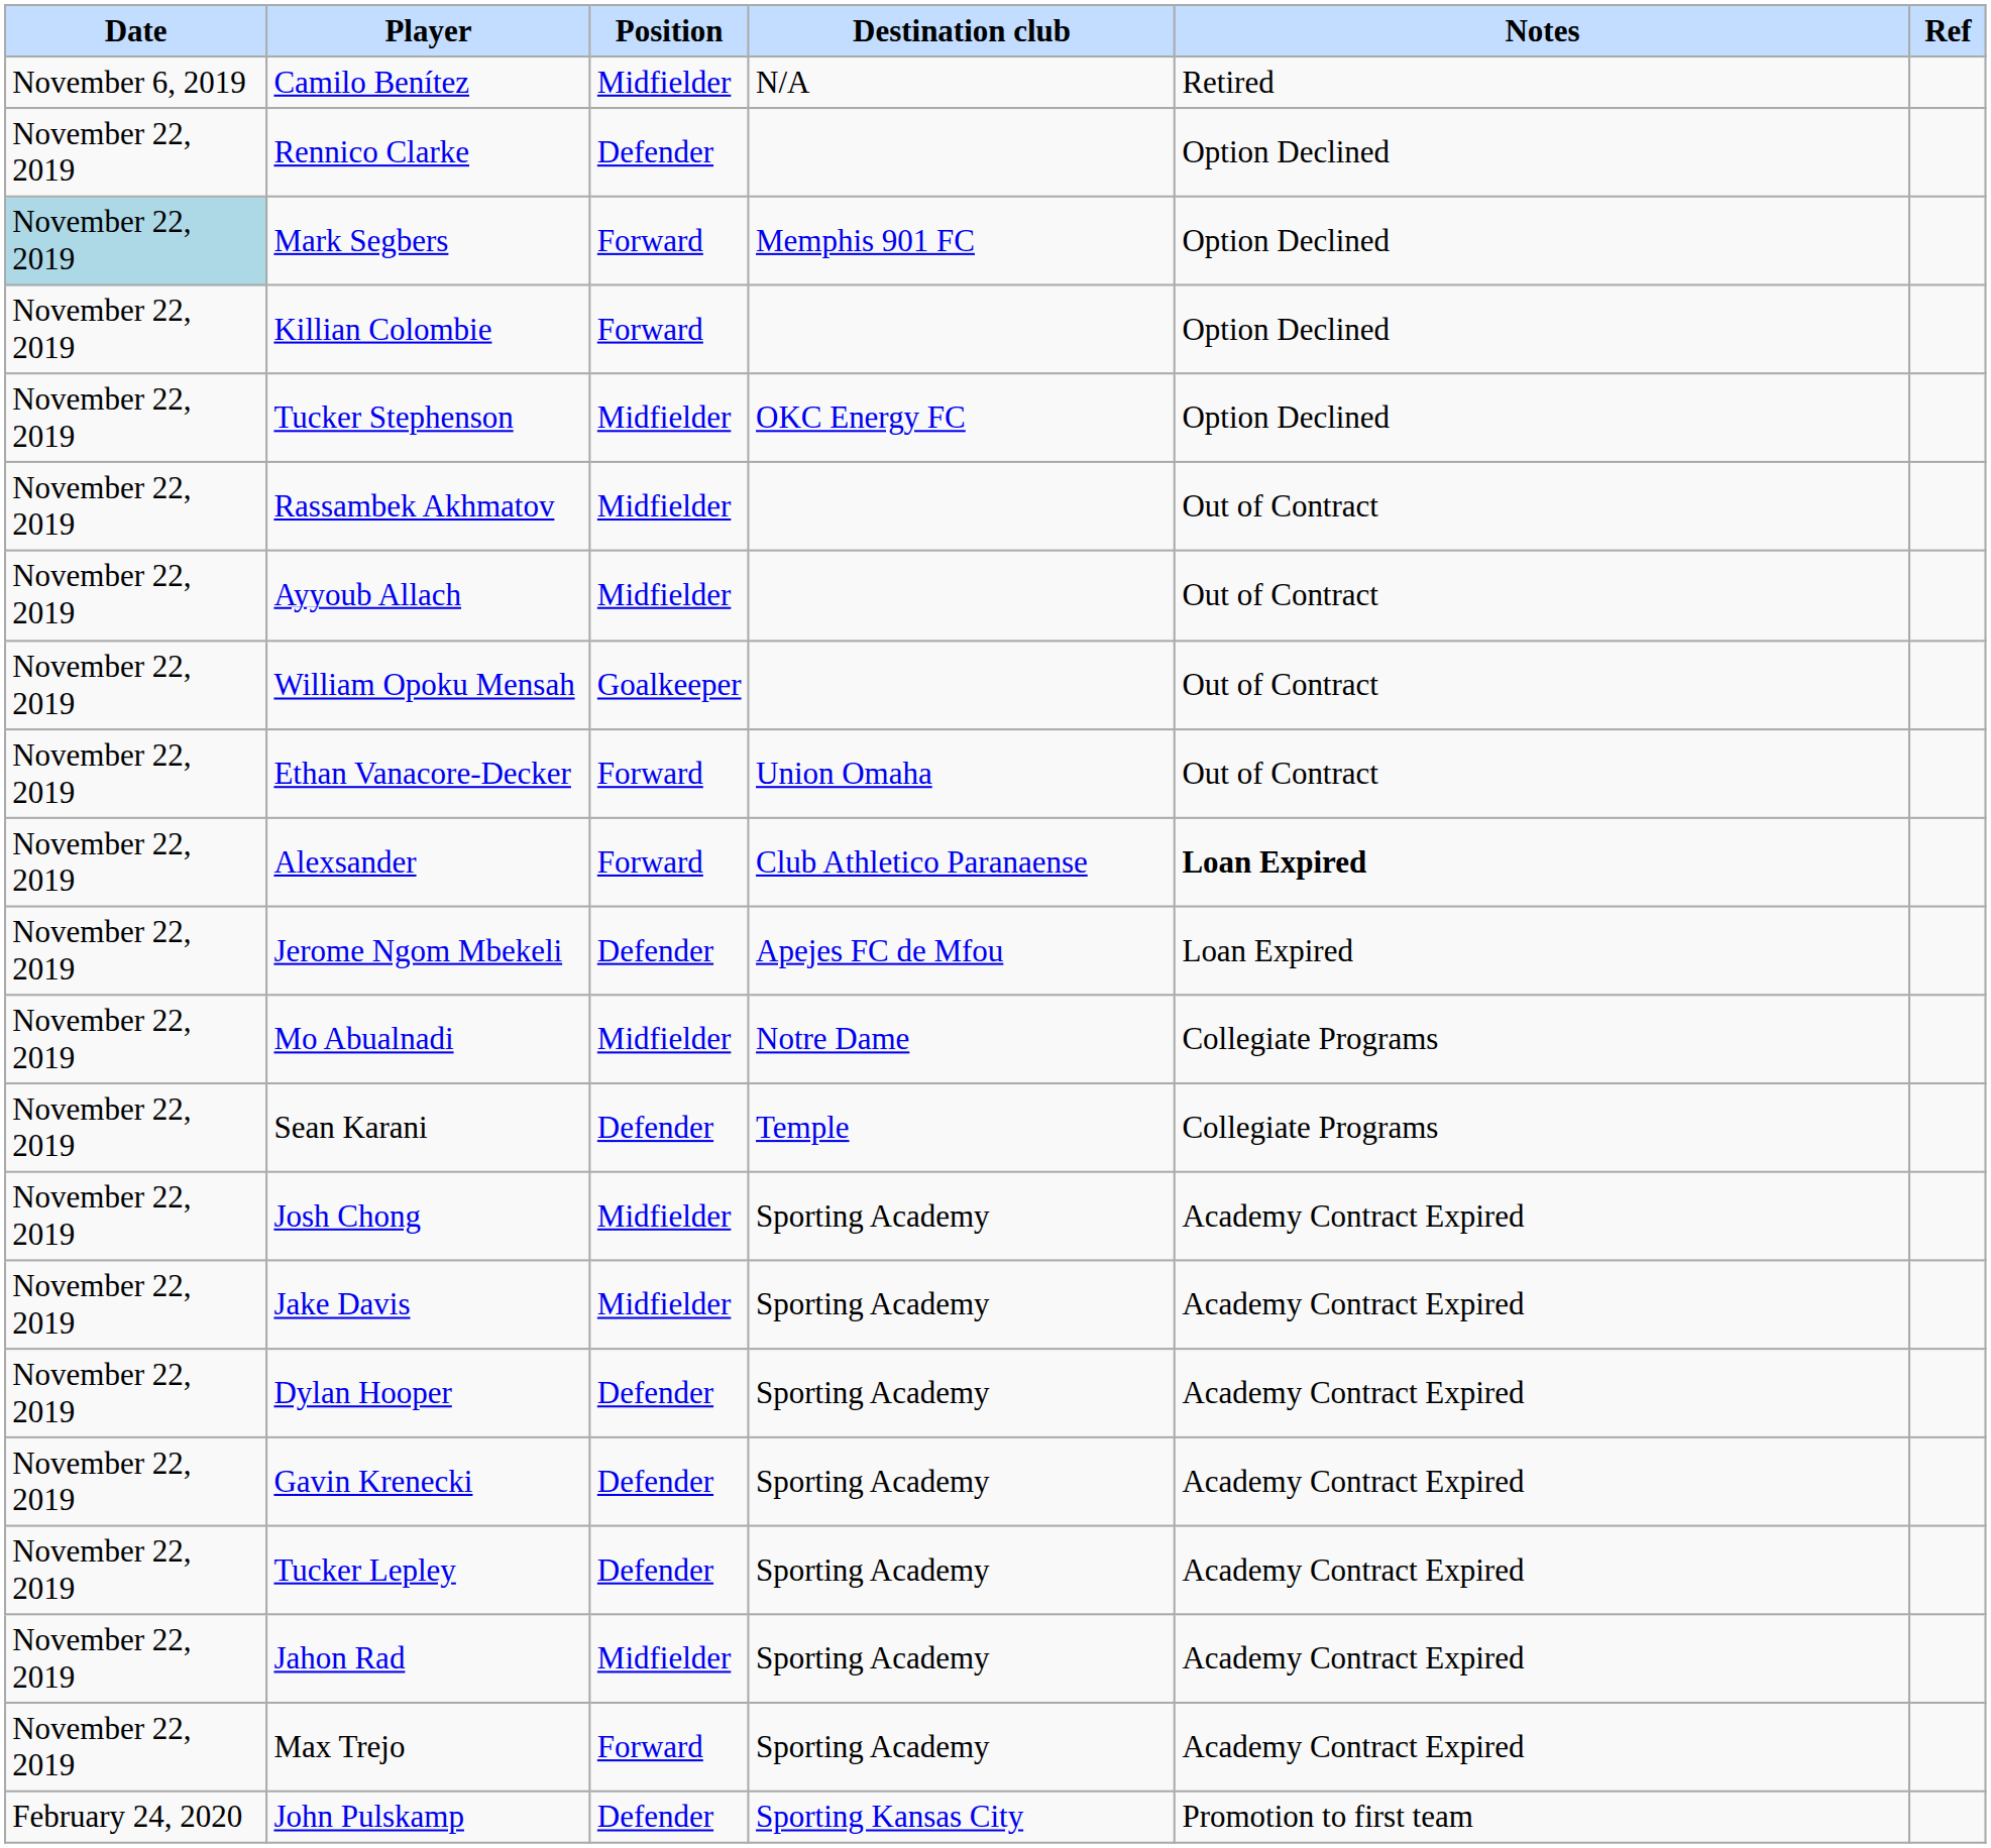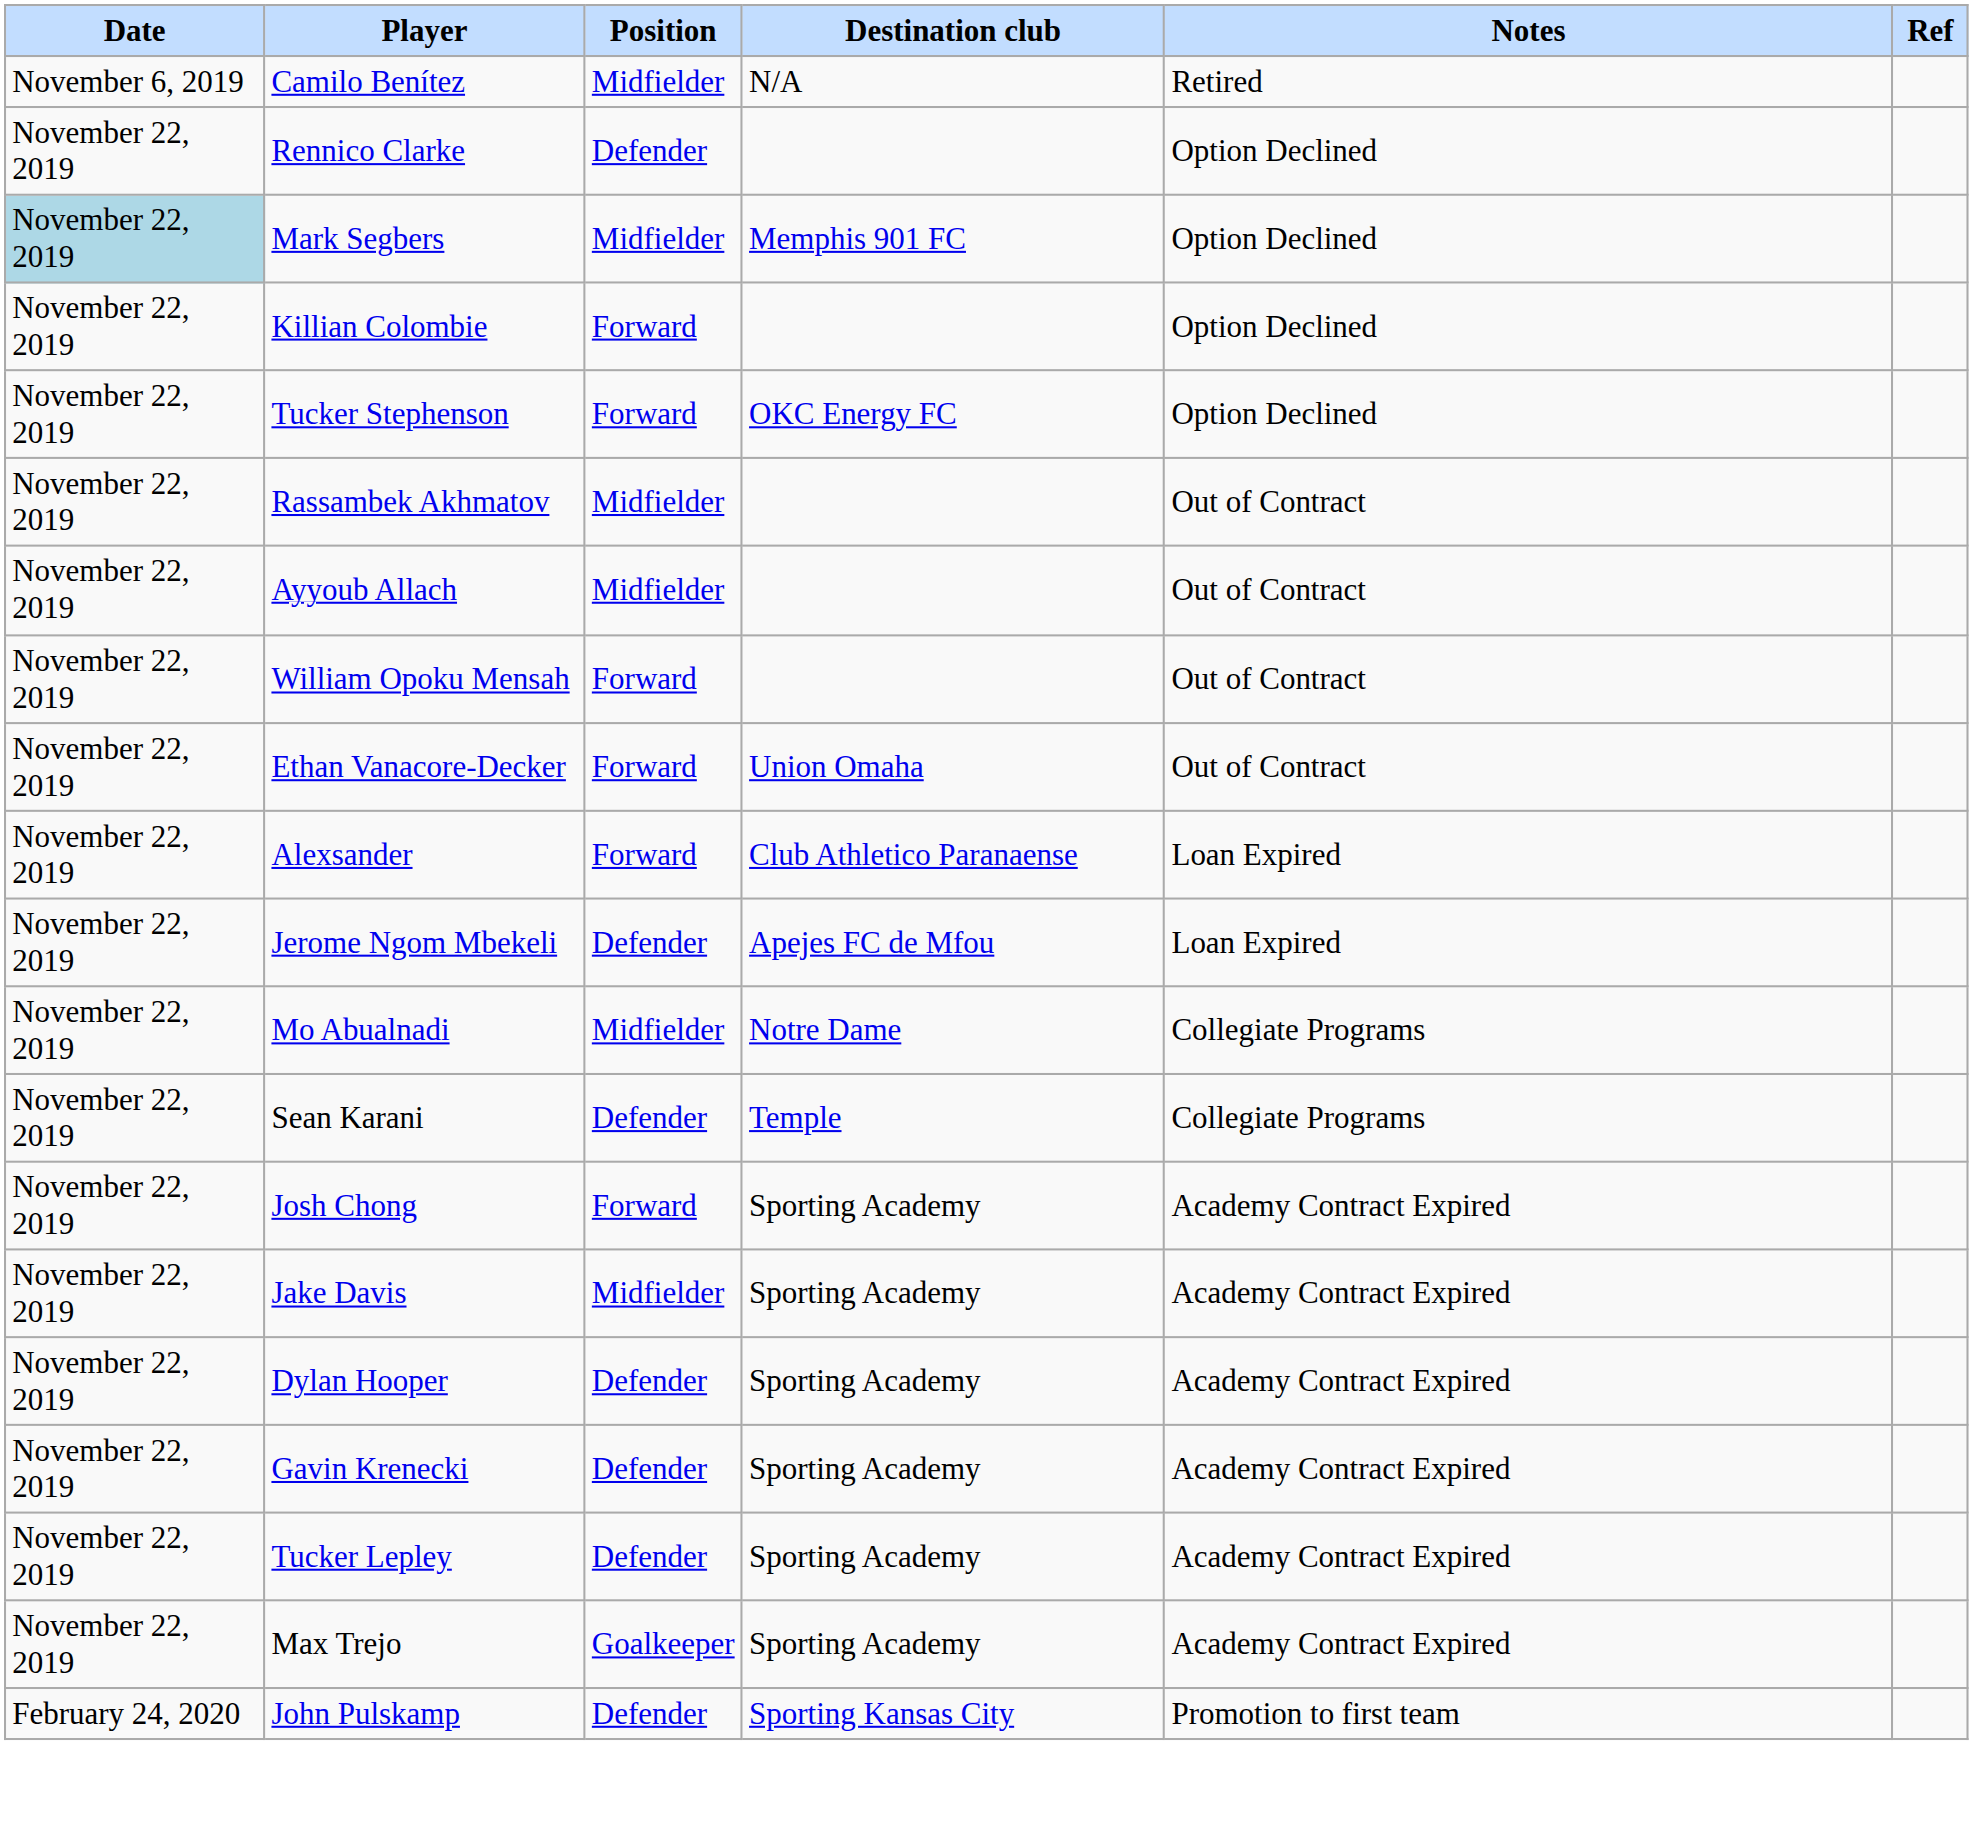 <table class="wikitable" style="text-align:left; font-size:95%;">
 <tr>
 <th style="background:#c2ddff; width:120px;">Date</th>
 <th style="background:#c2ddff; width:150px;">Player</th>
 <th style="background:#c2ddff; width:50px;">Position</th>
 <th style="background:#c2ddff; width:200px;">Destination club</th>
 <th style="background:#c2ddff; width:350px;">Notes</th>
 <th style="background:#c2ddff; width:30px;">Ref</th>
 </tr>
 <tr>
 <td>November 6, 2019</td>
 <td> <a href='#'>Camilo Benítez</a></td>
 <td><a href='#'>Midfielder</a></td>
 <td>N/A</td>
 <td>Retired</td>
 <td></td>
 </tr>
 <tr>
 <td>November 22, 2019</td>
 <td> <a href='#'>Rennico Clarke</a></td>
 <td><a href='#'>Defender</a></td>
 <td></td>
 <td>Option Declined</td>
 <td></td>
 </tr>
 <tr>
 <td style="background: lightblue;">November 22, 2019</td>
 <td> <a href='#'>Mark Segbers</a></td>
-<td><a href='#'>Forward</a></td>
+<td><a href='#'>Midfielder</a></td>
 <td> <a href='#'>Memphis 901 FC</a></td>
 <td>Option Declined</td>
 <td></td>
 </tr>
 <tr>
 <td>November 22, 2019</td>
 <td> <a href='#'>Killian Colombie</a></td>
 <td><a href='#'>Forward</a></td>
 <td></td>
 <td>Option Declined</td>
 <td></td>
 </tr>
 <tr>
 <td>November 22, 2019</td>
 <td> <a href='#'>Tucker Stephenson</a></td>
-<td><a href='#'>Midfielder</a></td>
+<td><a href='#'>Forward</a></td>
 <td> <a href='#'>OKC Energy FC</a></td>
 <td>Option Declined</td>
 <td></td>
 </tr>
 <tr>
 <td>November 22, 2019</td>
 <td> <a href='#'>Rassambek Akhmatov</a></td>
 <td><a href='#'>Midfielder</a></td>
 <td></td>
 <td>Out of Contract</td>
 <td></td>
 </tr>
 <tr>
 <td>November 22, 2019</td>
 <td> <a href='#'>Ayyoub Allach</a></td>
 <td><a href='#'>Midfielder</a></td>
 <td></td>
 <td>Out of Contract</td>
 <td></td>
 </tr>
 <tr>
 <td>November 22, 2019</td>
 <td> <a href='#'>William Opoku Mensah</a></td>
-<td><a href='#'>Goalkeeper</a></td>
+<td><a href='#'>Forward</a></td>
 <td></td>
 <td>Out of Contract</td>
 <td></td>
 </tr>
 <tr>
 <td>November 22, 2019</td>
 <td> <a href='#'>Ethan Vanacore-Decker</a></td>
 <td><a href='#'>Forward</a></td>
 <td> <a href='#'>Union Omaha</a></td>
 <td>Out of Contract</td>
 <td></td>
 </tr>
 <tr>
 <td>November 22, 2019</td>
 <td> <a href='#'>Alexsander</a></td>
 <td><a href='#'>Forward</a></td>
 <td> <a href='#'>Club Athletico Paranaense</a></td>
-<td><strong>Loan Expired</strong></td>
+<td>Loan Expired</td>
 <td></td>
 </tr>
 <tr>
 <td>November 22, 2019</td>
 <td> <a href='#'>Jerome Ngom Mbekeli</a></td>
 <td><a href='#'>Defender</a></td>
 <td> <a href='#'>Apejes FC de Mfou</a></td>
 <td>Loan Expired</td>
 <td></td>
 </tr>
 <tr>
 <td>November 22, 2019</td>
 <td> <a href='#'>Mo Abualnadi</a></td>
 <td><a href='#'>Midfielder</a></td>
 <td> <a href='#'>Notre Dame</a></td>
 <td>Collegiate Programs</td>
 <td></td>
 </tr>
 <tr>
 <td>November 22, 2019</td>
 <td> Sean Karani</td>
 <td><a href='#'>Defender</a></td>
 <td> <a href='#'>Temple</a></td>
 <td>Collegiate Programs</td>
 <td></td>
 </tr>
 <tr>
 <td>November 22, 2019</td>
 <td> <a href='#'>Josh Chong</a></td>
-<td><a href='#'>Midfielder</a></td>
+<td><a href='#'>Forward</a></td>
 <td>Sporting Academy</td>
 <td>Academy Contract Expired</td>
 <td></td>
 </tr>
 <tr>
 <td>November 22, 2019</td>
 <td> <a href='#'>Jake Davis</a></td>
 <td><a href='#'>Midfielder</a></td>
 <td>Sporting Academy</td>
 <td>Academy Contract Expired</td>
 <td></td>
 </tr>
 <tr>
 <td>November 22, 2019</td>
 <td> <a href='#'>Dylan Hooper</a></td>
 <td><a href='#'>Defender</a></td>
 <td>Sporting Academy</td>
 <td>Academy Contract Expired</td>
 <td></td>
 </tr>
 <tr>
 <td>November 22, 2019</td>
 <td> <a href='#'>Gavin Krenecki</a></td>
 <td><a href='#'>Defender</a></td>
 <td>Sporting Academy</td>
 <td>Academy Contract Expired</td>
 <td></td>
 </tr>
 <tr>
 <td>November 22, 2019</td>
 <td> <a href='#'>Tucker Lepley</a></td>
 <td><a href='#'>Defender</a></td>
 <td>Sporting Academy</td>
 <td>Academy Contract Expired</td>
 <td></td>
 </tr>
 <tr>
 <td>November 22, 2019</td>
-<td> <a href='#'>Jahon Rad</a></td>
-<td><a href='#'>Midfielder</a></td>
-<td>Sporting Academy</td>
-<td>Academy Contract Expired</td>
-<td></td>
-</tr>
-<tr>
-<td>November 22, 2019</td>
 <td> Max Trejo</td>
-<td><a href='#'>Forward</a></td>
+<td><a href='#'>Goalkeeper</a></td>
 <td>Sporting Academy</td>
 <td>Academy Contract Expired</td>
 <td></td>
 </tr>
 <tr>
 <td>February 24, 2020</td>
 <td> <a href='#'>John Pulskamp</a></td>
 <td><a href='#'>Defender</a></td>
 <td> <a href='#'>Sporting Kansas City</a></td>
 <td>Promotion to first team</td>
 <td></td>
 </tr>
 </table>
